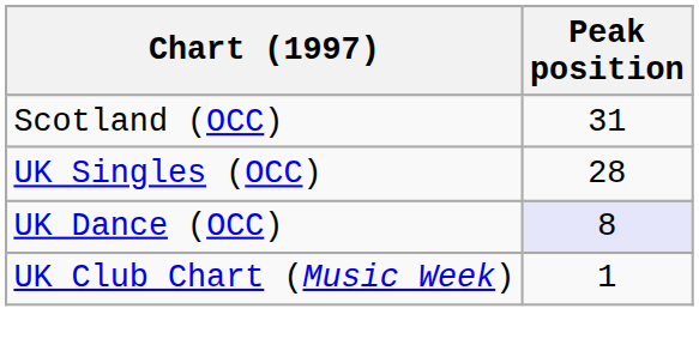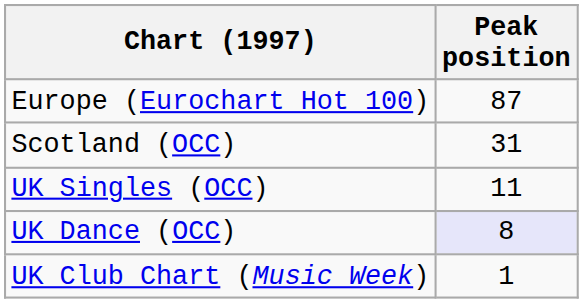 <table class="wikitable sortable">
 <tr>
 <th>Chart (1997)</th>
 <th>Peak<br>position</th>
+</tr>
+<tr>
+<td>Europe (<a href='#'>Eurochart Hot 100</a>)</td>
+<td align="center">87</td>
 </tr>
 <tr>
 <td>Scotland (<a href='#'>OCC</a>)</td>
 <td align="center">31</td>
 </tr>
 <tr>
 <td><a href='#'>UK Singles</a> (<a href='#'>OCC</a>)</td>
-<td align="center">28</td>
+<td align="center">11</td>
 </tr>
 <tr>
 <td><a href='#'>UK Dance</a> (<a href='#'>OCC</a>)</td>
 <td align="center" style="background: lavender;">8</td>
 </tr>
 <tr>
 <td><a href='#'>UK Club Chart</a> (<em><a href='#'>Music Week</a></em>)</td>
 <td align="center">1</td>
 </tr>
 </table>
